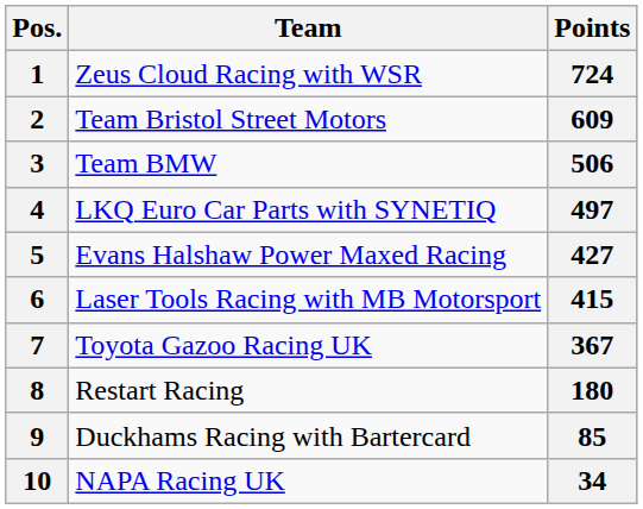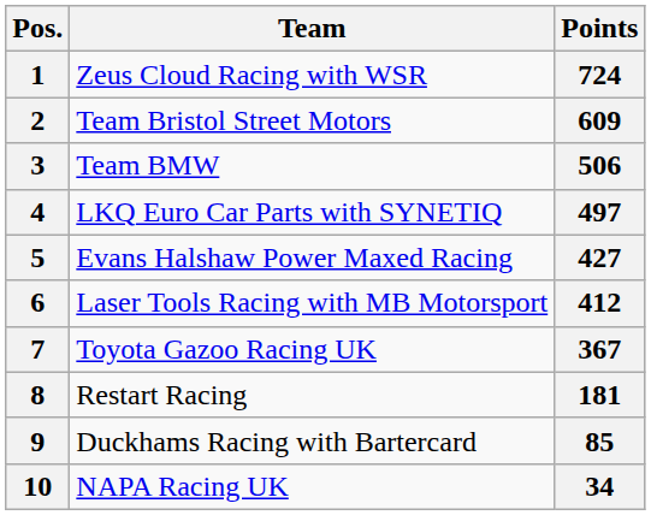 <table class="wikitable">
 <tr>
 <th>Pos.</th>
 <th>Team</th>
 <th>Points</th>
 </tr>
 <tr>
 <th>1</th>
 <td><a href='#'>Zeus Cloud Racing with WSR</a></td>
 <th>724</th>
 </tr>
 <tr>
 <th>2</th>
 <td><a href='#'>Team Bristol Street Motors</a></td>
 <th>609</th>
 </tr>
 <tr>
 <th>3</th>
 <td><a href='#'>Team BMW</a></td>
 <th>506</th>
 </tr>
 <tr>
 <th>4</th>
 <td><a href='#'>LKQ Euro Car Parts with SYNETIQ</a></td>
 <th>497</th>
 </tr>
 <tr>
 <th>5</th>
 <td><a href='#'>Evans Halshaw Power Maxed Racing</a></td>
 <th>427</th>
 </tr>
 <tr>
 <th>6</th>
 <td><a href='#'>Laser Tools Racing with MB Motorsport</a></td>
-<th>415</th>
+<th>412</th>
 </tr>
 <tr>
 <th>7</th>
 <td><a href='#'>Toyota Gazoo Racing UK</a></td>
 <th>367</th>
 </tr>
 <tr>
 <th>8</th>
 <td>Restart Racing</td>
-<th>180</th>
+<th>181</th>
 </tr>
 <tr>
 <th>9</th>
 <td>Duckhams Racing with Bartercard</td>
 <th>85</th>
 </tr>
 <tr>
 <th>10</th>
 <td><a href='#'>NAPA Racing UK</a></td>
 <th>34</th>
 </tr>
 </table>
